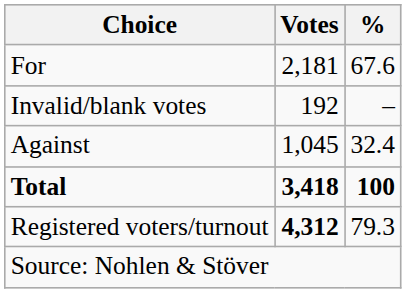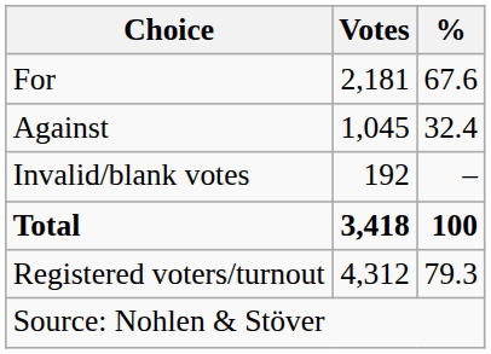 <table class=wikitable style=text-align:right>
 <tr>
 <th>Choice</th>
 <th>Votes</th>
 <th>%</th>
 </tr>
 <tr>
 <td align=left>For</td>
 <td>2,181</td>
 <td>67.6</td>
 </tr>
 <tr>
+<td align=left>Against</td>
+<td>1,045</td>
+<td>32.4</td>
+</tr>
+<tr>
 <td align=left>Invalid/blank votes</td>
 <td>192</td>
 <td>–</td>
-</tr>
-<tr>
-<td align=left>Against</td>
-<td>1,045</td>
-<td>32.4</td>
 </tr>
 <tr>
 <td align=left><strong>Total</strong></td>
 <td><strong>3,418</strong></td>
 <td><strong>100</strong></td>
 </tr>
 <tr>
 <td align=left>Registered voters/turnout</td>
-<td><strong>4,312</strong></td>
+<td>4,312</td>
 <td>79.3</td>
 </tr>
 <tr>
 <td align=left colspan=3>Source: Nohlen & Stöver</td>
 </tr>
 </table>
